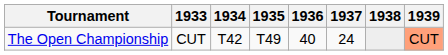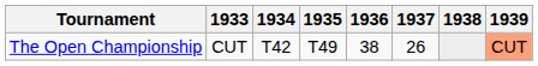 <table class="wikitable" style="font-size:95%;text-align:center;">
 <tr>
 <th>Tournament</th>
 <th>1933</th>
 <th>1934</th>
 <th>1935</th>
 <th>1936</th>
 <th>1937</th>
 <th>1938</th>
 <th>1939</th>
 </tr>
 <tr>
 <td align=left><a href='#'>The Open Championship</a></td>
 <td>CUT</td>
 <td>T42</td>
 <td>T49</td>
-<td>40</td>
-<td>24</td>
+<td>38</td>
+<td>26</td>
 <td style="background:#eeeeee;"></td>
 <td style="background: lightsalmon;">CUT</td>
 </tr>
 </table>
